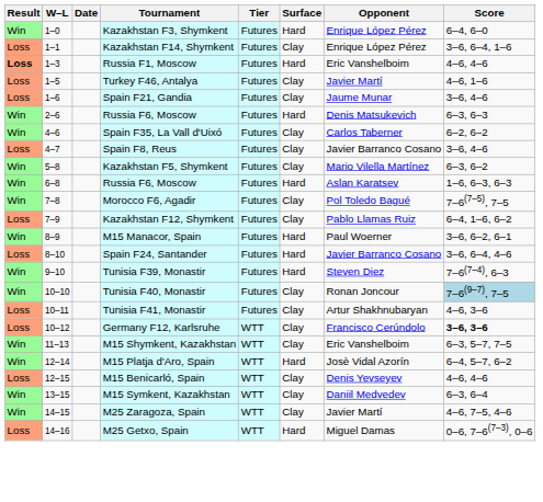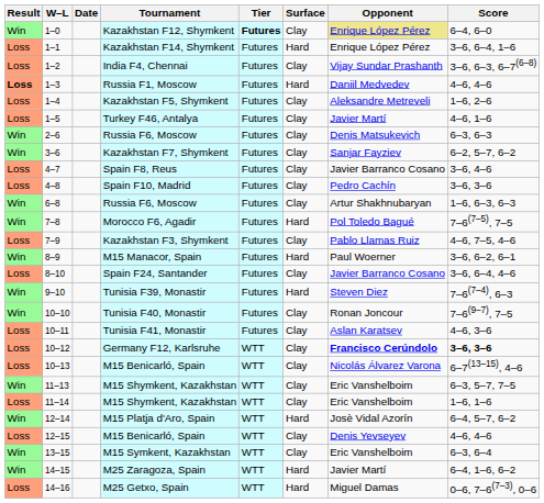 <table class="sortable wikitable nowrap">
 <tr>
 <th>Result</th>
 <th class="unsortable">W–L</th>
 <th>Date</th>
 <th>Tournament</th>
 <th>Tier</th>
 <th>Surface</th>
 <th>Opponent</th>
 <th class="unsortable">Score</th>
 </tr>
 <tr>
 <td bgcolor=98FB98>Win</td>
 <td><small>1–0</small></td>
 <td></td>
-<td style="background:#cffcff;">Kazakhstan F3, Shymkent</td>
-<td style="background:#cffcff;">Futures</td>
-<td>Hard</td>
-<td> <a href='#'>Enrique López Pérez</a></td>
+<td style="background:#cffcff;">Kazakhstan F12, Shymkent</td>
+<td style="background:#cffcff;"><strong>Futures</strong></td>
+<td>Clay</td>
+<td style="background: khaki;"> <a href='#'>Enrique López Pérez</a></td>
 <td>6–4, 6–0</td>
 </tr>
 <tr>
 <td bgcolor=FFA07A>Loss</td>
 <td><small>1–1</small></td>
 <td></td>
 <td style="background:#cffcff;">Kazakhstan F14, Shymkent</td>
 <td style="background:#cffcff;">Futures</td>
-<td>Clay</td>
+<td>Hard</td>
 <td> Enrique López Pérez</td>
 <td>3–6, 6–4, 1–6</td>
+</tr>
+<tr>
+<td bgcolor=FFA07A>Loss</td>
+<td><small>1–2</small></td>
+<td></td>
+<td style="background:#cffcff;">India F4, Chennai</td>
+<td style="background:#cffcff;">Futures</td>
+<td>Clay</td>
+<td> <a href='#'>Vijay Sundar Prashanth</a></td>
+<td>3–6, 6–3, 6–7<sup>(6–8)</sup></td>
 </tr>
 <tr>
 <td bgcolor=FFA07A><strong>Loss</strong></td>
 <td><small>1–3</small></td>
 <td></td>
 <td style="background:#cffcff;">Russia F1, Moscow</td>
 <td style="background:#cffcff;">Futures</td>
 <td>Hard</td>
-<td> Eric Vanshelboim</td>
+<td> <a href='#'>Daniil Medvedev</a></td>
 <td>4–6, 4–6</td>
+</tr>
+<tr>
+<td bgcolor=FFA07A>Loss</td>
+<td><small>1–4</small></td>
+<td></td>
+<td style="background:#cffcff;">Kazakhstan F5, Shymkent</td>
+<td style="background:#cffcff;">Futures</td>
+<td>Clay</td>
+<td> <a href='#'>Aleksandre Metreveli</a></td>
+<td>1–6, 2–6</td>
 </tr>
 <tr>
 <td bgcolor=FFA07A>Loss</td>
 <td><small>1–5</small></td>
 <td></td>
 <td style="background:#cffcff;">Turkey F46, Antalya</td>
 <td style="background:#cffcff;">Futures</td>
 <td>Clay</td>
 <td> <a href='#'>Javier Martí</a></td>
 <td>4–6, 1–6</td>
 </tr>
 <tr>
-<td bgcolor=FFA07A>Loss</td>
-<td><small>1–6</small></td>
-<td></td>
-<td style="background:#cffcff;">Spain F21, Gandia</td>
-<td style="background:#cffcff;">Futures</td>
-<td>Clay</td>
-<td> <a href='#'>Jaume Munar</a></td>
-<td>3–6, 4–6</td>
-</tr>
-<tr>
 <td bgcolor=98FB98>Win</td>
 <td><small>2–6</small></td>
 <td></td>
 <td style="background:#cffcff;">Russia F6, Moscow</td>
 <td style="background:#cffcff;">Futures</td>
-<td>Hard</td>
+<td>Clay</td>
 <td> <a href='#'>Denis Matsukevich</a></td>
 <td>6–3, 6–3</td>
 </tr>
 <tr>
 <td bgcolor=98FB98>Win</td>
-<td><small>4–6</small></td>
+<td><small>3–6</small></td>
 <td></td>
-<td style="background:#cffcff;">Spain F35, La Vall d'Uixó</td>
+<td style="background:#cffcff;">Kazakhstan F7, Shymkent</td>
 <td style="background:#cffcff;">Futures</td>
 <td>Clay</td>
-<td> <a href='#'>Carlos Taberner</a></td>
-<td>6–2, 6–2</td>
+<td> <a href='#'>Sanjar Fayziev</a></td>
+<td>6–2, 5–7, 6–2</td>
 </tr>
 <tr>
 <td bgcolor=FFA07A>Loss</td>
 <td><small>4–7</small></td>
 <td></td>
 <td style="background:#cffcff;">Spain F8, Reus</td>
 <td style="background:#cffcff;">Futures</td>
 <td>Clay</td>
 <td> Javier Barranco Cosano</td>
 <td>3–6, 4–6</td>
 </tr>
 <tr>
-<td bgcolor=98FB98>Win</td>
-<td><small>5–8</small></td>
+<td bgcolor=FFA07A>Loss</td>
+<td><small>4–8</small></td>
 <td></td>
-<td style="background:#cffcff;">Kazakhstan F5, Shymkent</td>
+<td style="background:#cffcff;">Spain F10, Madrid</td>
 <td style="background:#cffcff;">Futures</td>
 <td>Clay</td>
-<td> <a href='#'>Mario Vilella Martínez</a></td>
-<td>6–3, 6–2</td>
+<td> <a href='#'>Pedro Cachín</a></td>
+<td>3–6, 3–6</td>
 </tr>
 <tr>
 <td bgcolor=98FB98>Win</td>
 <td><small>6–8</small></td>
 <td></td>
 <td style="background:#cffcff;">Russia F6, Moscow</td>
 <td style="background:#cffcff;">Futures</td>
-<td>Hard</td>
-<td> <a href='#'>Aslan Karatsev</a></td>
+<td>Clay</td>
+<td> Artur Shakhnubaryan</td>
 <td>1–6, 6–3, 6–3</td>
 </tr>
 <tr>
 <td bgcolor=98FB98>Win</td>
 <td><small>7–8</small></td>
 <td></td>
 <td style="background:#cffcff;">Morocco F6, Agadir</td>
 <td style="background:#cffcff;">Futures</td>
-<td>Clay</td>
+<td>Hard</td>
 <td> <a href='#'>Pol Toledo Bagué</a></td>
 <td>7–6<sup>(7–5)</sup>, 7–5</td>
 </tr>
 <tr>
 <td bgcolor=FFA07A>Loss</td>
 <td><small>7–9</small></td>
 <td></td>
-<td style="background:#cffcff;">Kazakhstan F12, Shymkent</td>
+<td style="background:#cffcff;">Kazakhstan F3, Shymkent</td>
 <td style="background:#cffcff;">Futures</td>
 <td>Clay</td>
 <td> <a href='#'>Pablo Llamas Ruiz</a></td>
-<td>6–4, 1–6, 6–2</td>
+<td>4–6, 7–5, 4–6</td>
 </tr>
 <tr>
 <td bgcolor=98FB98>Win</td>
 <td><small>8–9</small></td>
 <td></td>
 <td style="background:#cffcff;">M15 Manacor, Spain</td>
 <td style="background:#cffcff;">Futures</td>
 <td>Hard</td>
 <td> Paul Woerner</td>
 <td>3–6, 6–2, 6–1</td>
 </tr>
 <tr>
 <td bgcolor=FFA07A>Loss</td>
 <td><small>8–10</small></td>
 <td></td>
 <td style="background:#cffcff;">Spain F24, Santander</td>
 <td style="background:#cffcff;">Futures</td>
-<td>Hard</td>
+<td>Clay</td>
 <td> <a href='#'>Javier Barranco Cosano</a></td>
 <td>3–6, 6–4, 4–6</td>
 </tr>
 <tr>
 <td bgcolor=98FB98>Win</td>
 <td><small>9–10</small></td>
 <td></td>
 <td style="background:#cffcff;">Tunisia F39, Monastir</td>
 <td style="background:#cffcff;">Futures</td>
 <td>Hard</td>
 <td> <a href='#'>Steven Diez</a></td>
 <td>7–6<sup>(7–4)</sup>, 6–3</td>
 </tr>
 <tr>
 <td bgcolor=98FB98>Win</td>
 <td><small>10–10</small></td>
 <td></td>
 <td style="background:#cffcff;">Tunisia F40, Monastir</td>
 <td style="background:#cffcff;">Futures</td>
 <td>Clay</td>
 <td> Ronan Joncour</td>
-<td style="background: lightblue;">7–6<sup>(9–7)</sup>, 7–5</td>
+<td>7–6<sup>(9–7)</sup>, 7–5</td>
 </tr>
 <tr>
 <td bgcolor=FFA07A>Loss</td>
 <td><small>10–11</small></td>
 <td></td>
 <td style="background:#cffcff;">Tunisia F41, Monastir</td>
 <td style="background:#cffcff;">Futures</td>
 <td>Clay</td>
-<td> Artur Shakhnubaryan</td>
+<td> <a href='#'>Aslan Karatsev</a></td>
 <td>4–6, 3–6</td>
 </tr>
 <tr>
 <td bgcolor=FFA07A>Loss</td>
 <td><small>10–12</small></td>
 <td></td>
 <td style="background:#cffcff;">Germany F12, Karlsruhe</td>
 <td style="background:#cffcff;">WTT</td>
 <td>Clay</td>
-<td> <a href='#'>Francisco Cerúndolo</a></td>
+<td><strong> <a href='#'>Francisco Cerúndolo</a></strong></td>
 <td><strong>3–6, 3–6</strong></td>
+</tr>
+<tr>
+<td bgcolor=FFA07A>Loss</td>
+<td><small>10–13</small></td>
+<td></td>
+<td style="background:#cffcff;">M15 Benicarló, Spain</td>
+<td style="background:#cffcff;">WTT</td>
+<td>Clay</td>
+<td> <a href='#'>Nicolás Álvarez Varona</a></td>
+<td>6–7<sup>(13–15)</sup>, 4–6</td>
 </tr>
 <tr>
 <td bgcolor=98FB98>Win</td>
 <td><small>11–13</small></td>
 <td></td>
 <td style="background:#cffcff;">M15 Shymkent, Kazakhstan</td>
 <td style="background:#cffcff;">WTT</td>
 <td>Clay</td>
 <td> Eric Vanshelboim</td>
 <td>6–3, 5–7, 7–5</td>
+</tr>
+<tr>
+<td bgcolor=FFA07A>Loss</td>
+<td><small>11–14</small></td>
+<td></td>
+<td style="background:#cffcff;">M15 Shymkent, Kazakhstan</td>
+<td style="background:#cffcff;">WTT</td>
+<td>Clay</td>
+<td> Eric Vanshelboim</td>
+<td>1–6, 1–6</td>
 </tr>
 <tr>
 <td bgcolor=98FB98>Win</td>
 <td><small>12–14</small></td>
 <td></td>
 <td style="background:#cffcff;">M15 Platja d'Aro, Spain</td>
 <td style="background:#cffcff;">WTT</td>
 <td>Hard</td>
 <td> Josè Vidal Azorín</td>
 <td>6–4, 5–7, 6–2</td>
 </tr>
 <tr>
 <td bgcolor=FFA07A>Loss</td>
 <td><small>12–15</small></td>
 <td></td>
 <td style="background:#cffcff;">M15 Benicarló, Spain</td>
 <td style="background:#cffcff;">WTT</td>
 <td>Clay</td>
 <td> <a href='#'>Denis Yevseyev</a></td>
 <td>4–6, 4–6</td>
 </tr>
 <tr>
 <td bgcolor=98FB98>Win</td>
 <td><small>13–15</small></td>
 <td></td>
 <td style="background:#cffcff;">M15 Symkent, Kazakhstan</td>
 <td style="background:#cffcff;">WTT</td>
 <td>Clay</td>
-<td> <a href='#'>Daniil Medvedev</a></td>
+<td> Eric Vanshelboim</td>
 <td>6–3, 6–4</td>
 </tr>
 <tr>
 <td bgcolor=98FB98>Win</td>
 <td><small>14–15</small></td>
 <td></td>
 <td style="background:#cffcff;">M25 Zaragoza, Spain</td>
 <td style="background:#cffcff;">WTT</td>
-<td>Clay</td>
+<td>Hard</td>
 <td> Javier Martí</td>
-<td>4–6, 7–5, 4–6</td>
+<td>6–4, 1–6, 6–2</td>
 </tr>
 <tr>
 <td bgcolor=FFA07A>Loss</td>
 <td><small>14–16</small></td>
 <td></td>
 <td style="background:#cffcff;">M25 Getxo, Spain</td>
 <td style="background:#cffcff;">WTT</td>
 <td>Hard</td>
 <td> Miguel Damas</td>
 <td>0–6, 7–6<sup>(7–3)</sup>, 0–6</td>
 </tr>
 </table>
